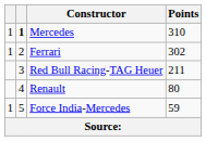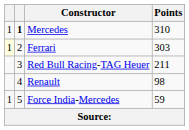 <table class="wikitable" style="font-size: 85%;">
 <tr>
 <th></th>
 <th></th>
 <th>Constructor</th>
 <th>Points</th>
 </tr>
 <tr>
 <td align="left"> 1</td>
 <td align="center"><strong>1</strong></td>
 <td> <a href='#'>Mercedes</a></td>
 <td align="left">310</td>
 </tr>
 <tr>
-<td align="left"> 1</td>
+<td align="left" style="background: lightyellow;"> 1</td>
 <td align="center">2</td>
 <td> <a href='#'>Ferrari</a></td>
-<td align="left">302</td>
+<td align="left">303</td>
 </tr>
 <tr>
 <td align="left"></td>
 <td align="center">3</td>
 <td> <a href='#'>Red Bull Racing</a>-<a href='#'>TAG Heuer</a></td>
 <td align="left">211</td>
 </tr>
 <tr>
 <td align="left"></td>
 <td align="center">4</td>
 <td> <a href='#'>Renault</a></td>
-<td align="left">80</td>
+<td align="left">98</td>
 </tr>
 <tr>
 <td align="left"> 1</td>
 <td align="center">5</td>
 <td> <a href='#'>Force India</a>-<a href='#'>Mercedes</a></td>
 <td align="left">59</td>
 </tr>
 <tr>
 <th colspan=4>Source:</th>
 </tr>
 </table>
